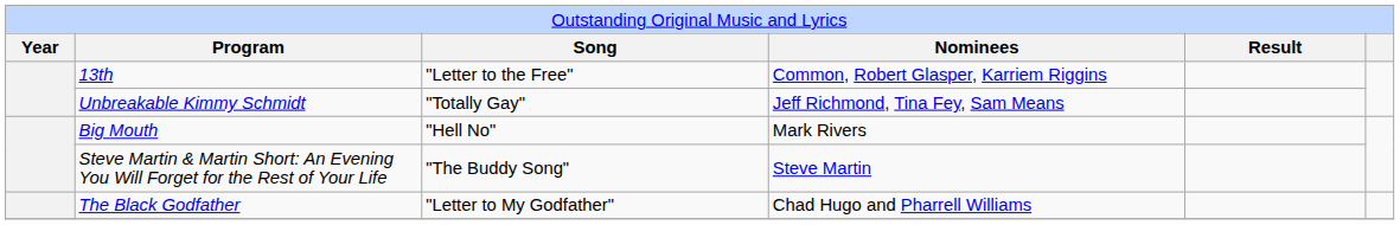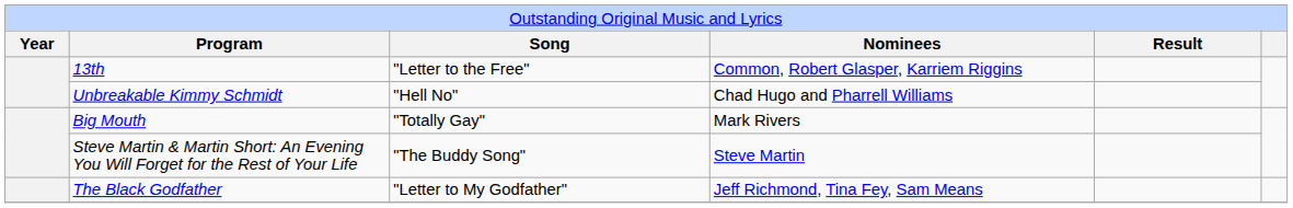 <table class="wikitable plainrowheaders" style="font-size: 90%" width=90%>
 <tr>
 </tr>
 <tr ---- bgcolor="#bfd7ff">
 <td colspan=6 align=center><a href='#'>Outstanding Original Music and Lyrics</a></td>
 </tr>
 <tr ---- bgcolor="#ebf5ff">
 <th width="5%">Year</th>
 <th width="25%">Program</th>
 <th width="25%">Song</th>
 <th width="30%">Nominees</th>
 <th width="13%">Result</th>
 <th width="5%"></th>
 </tr>
 <tr>
 <th scope=row rowspan="2"></th>
 <td><em><a href='#'>13th</a></em></td>
 <td>"Letter to the Free"</td>
 <td><a href='#'>Common</a>, <a href='#'>Robert Glasper</a>, <a href='#'>Karriem Riggins</a></td>
 <td></td>
 <td rowspan="2"></td>
 </tr>
 <tr>
 <td><em><a href='#'>Unbreakable Kimmy Schmidt</a></em></td>
-<td>"Totally Gay"</td>
-<td><a href='#'>Jeff Richmond</a>, <a href='#'>Tina Fey</a>, <a href='#'>Sam Means</a></td>
+<td>"Hell No"</td>
+<td>Chad Hugo and <a href='#'>Pharrell Williams</a></td>
 <td></td>
 </tr>
 <tr>
 <th scope=row rowspan="2"></th>
 <td><em><a href='#'>Big Mouth</a></em></td>
-<td>"Hell No"</td>
+<td>"Totally Gay"</td>
 <td>Mark Rivers</td>
 <td></td>
 <td rowspan="2"></td>
 </tr>
 <tr>
 <td><em>Steve Martin & Martin Short: An Evening You Will Forget for the Rest of Your Life</em></td>
 <td>"The Buddy Song"</td>
 <td><a href='#'>Steve Martin</a></td>
 <td></td>
 </tr>
 <tr>
 <th scope=row></th>
 <td><em><a href='#'>The Black Godfather</a></em></td>
 <td>"Letter to My Godfather"</td>
-<td>Chad Hugo and <a href='#'>Pharrell Williams</a></td>
+<td><a href='#'>Jeff Richmond</a>, <a href='#'>Tina Fey</a>, <a href='#'>Sam Means</a></td>
 <td></td>
 <td></td>
 </tr>
 <tr>
 </tr>
 </table>
